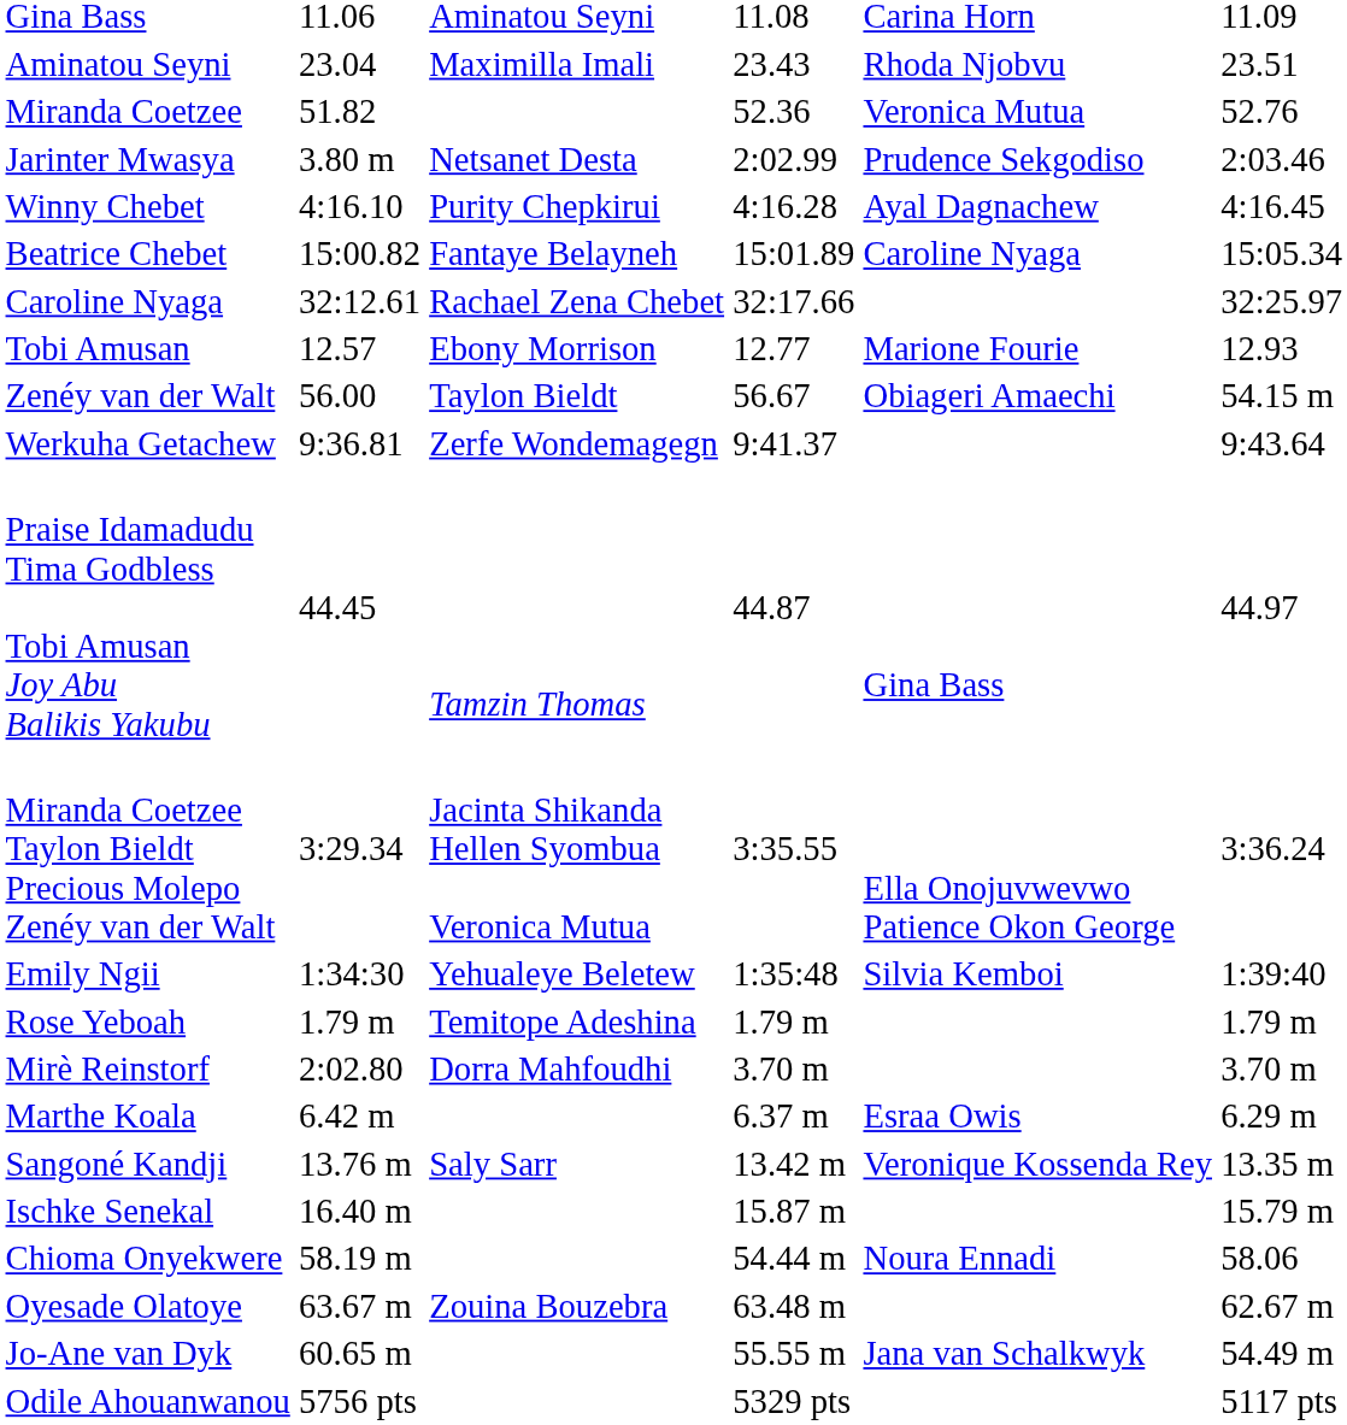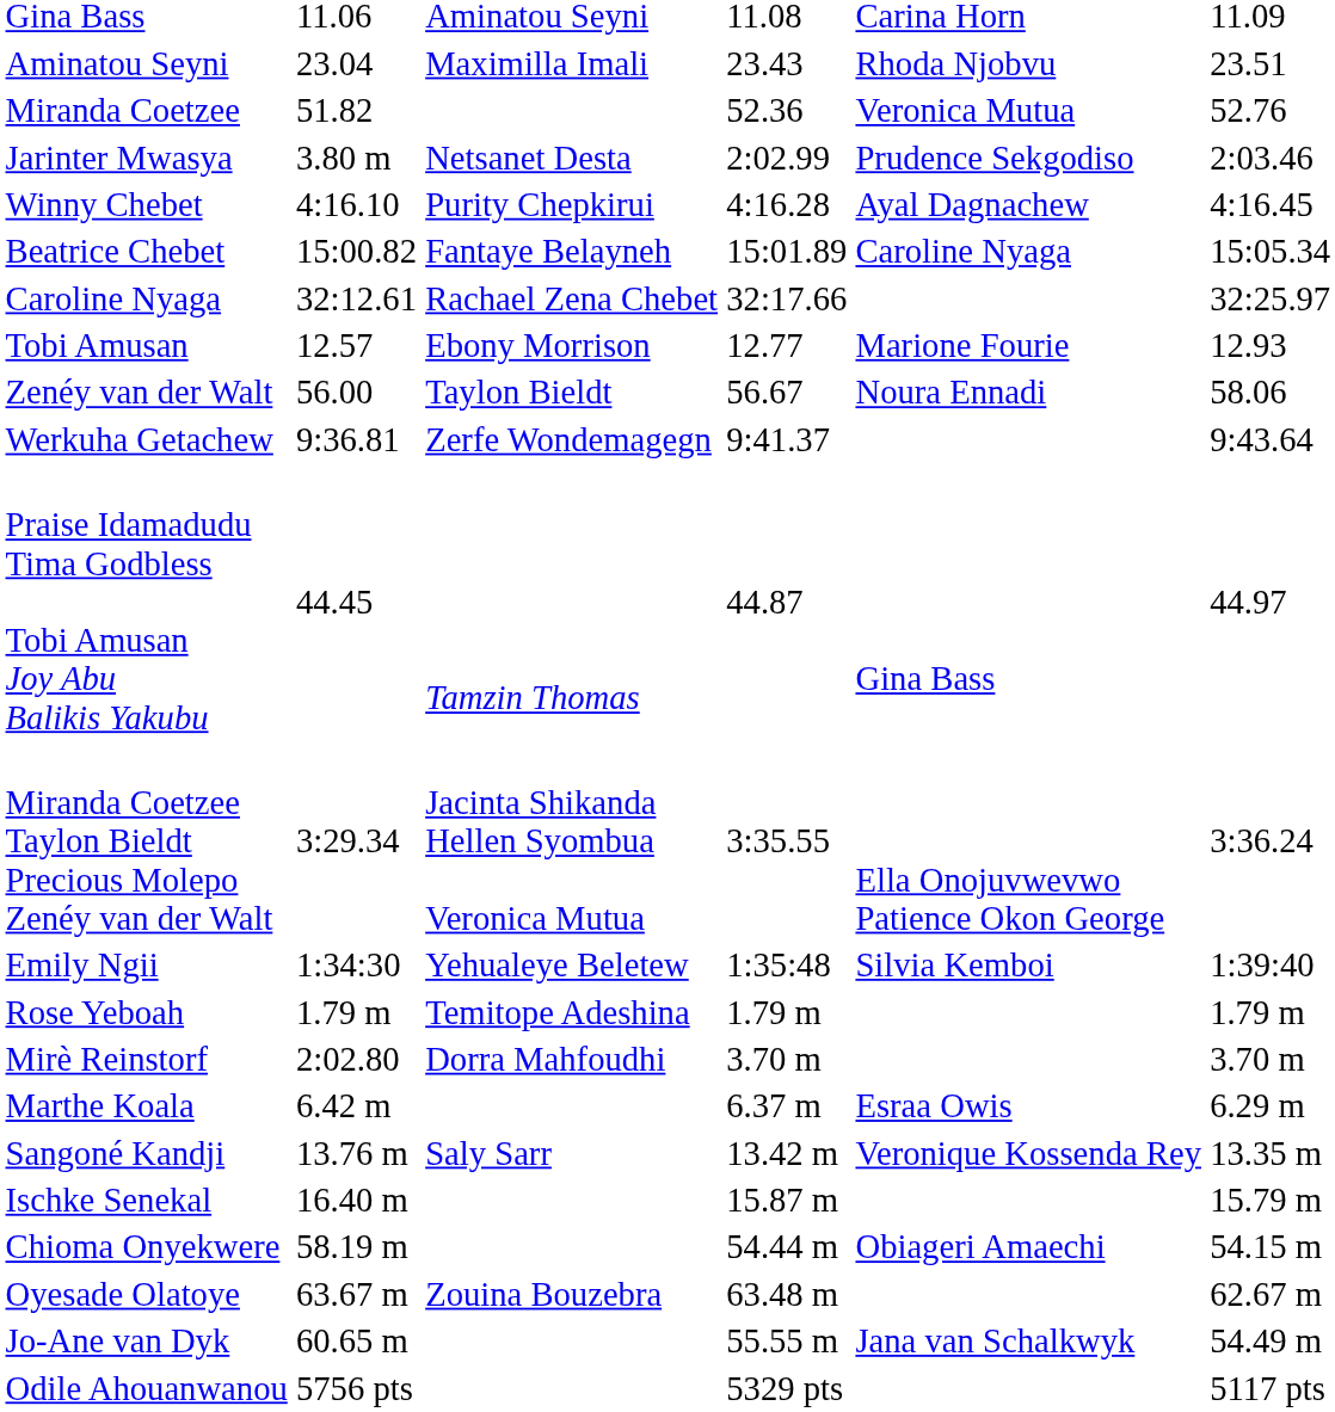 <table>
 <tr>
 <td></td>
 <td><a href='#'>Gina Bass</a><br></td>
 <td>11.06</td>
 <td><a href='#'>Aminatou Seyni</a><br></td>
 <td>11.08</td>
 <td><a href='#'>Carina Horn</a><br></td>
 <td>11.09</td>
 </tr>
 <tr>
 <td></td>
 <td><a href='#'>Aminatou Seyni</a><br></td>
 <td>23.04</td>
 <td><a href='#'>Maximilla Imali</a><br></td>
 <td>23.43</td>
 <td><a href='#'>Rhoda Njobvu</a><br></td>
 <td>23.51</td>
 </tr>
 <tr>
 <td></td>
 <td><a href='#'>Miranda Coetzee</a><br></td>
 <td>51.82</td>
 <td><br></td>
 <td>52.36</td>
 <td><a href='#'>Veronica Mutua</a><br></td>
 <td>52.76</td>
 </tr>
 <tr>
 <td></td>
 <td><a href='#'>Jarinter Mwasya</a><br></td>
 <td>3.80 m</td>
 <td><a href='#'>Netsanet Desta</a><br></td>
 <td>2:02.99</td>
 <td><a href='#'>Prudence Sekgodiso</a><br></td>
 <td>2:03.46</td>
 </tr>
 <tr>
 <td></td>
 <td><a href='#'>Winny Chebet</a><br></td>
 <td>4:16.10</td>
 <td><a href='#'>Purity Chepkirui</a><br></td>
 <td>4:16.28</td>
 <td><a href='#'>Ayal Dagnachew</a><br></td>
 <td>4:16.45</td>
 </tr>
 <tr>
 <td></td>
 <td><a href='#'>Beatrice Chebet</a><br></td>
 <td>15:00.82 </td>
 <td><a href='#'>Fantaye Belayneh</a><br></td>
 <td>15:01.89</td>
 <td><a href='#'>Caroline Nyaga</a><br></td>
 <td>15:05.34</td>
 </tr>
 <tr>
 <td></td>
 <td><a href='#'>Caroline Nyaga</a><br></td>
 <td>32:12.61</td>
 <td><a href='#'>Rachael Zena Chebet</a><br></td>
 <td>32:17.66</td>
 <td><br></td>
 <td>32:25.97</td>
 </tr>
 <tr>
 <td></td>
 <td><a href='#'>Tobi Amusan</a><br></td>
 <td>12.57</td>
 <td><a href='#'>Ebony Morrison</a><br></td>
 <td>12.77</td>
 <td><a href='#'>Marione Fourie</a><br></td>
 <td>12.93</td>
 </tr>
 <tr>
 <td></td>
 <td><a href='#'>Zenéy van der Walt</a><br></td>
 <td>56.00</td>
 <td><a href='#'>Taylon Bieldt</a><br></td>
 <td>56.67</td>
-<td><a href='#'>Obiageri Amaechi</a><br></td>
-<td>54.15 m</td>
+<td><a href='#'>Noura Ennadi</a><br></td>
+<td>58.06</td>
 </tr>
 <tr>
 <td></td>
 <td><a href='#'>Werkuha Getachew</a><br></td>
 <td>9:36.81</td>
 <td><a href='#'>Zerfe Wondemagegn</a><br></td>
 <td>9:41.37</td>
 <td><br></td>
 <td>9:43.64</td>
 </tr>
 <tr>
 <td></td>
 <td><br><a href='#'>Praise Idamadudu</a><br><a href='#'>Tima Godbless</a><br><br><a href='#'>Tobi Amusan</a><br><em><a href='#'>Joy Abu</a></em><br><em><a href='#'>Balikis Yakubu</a></em></td>
 <td>44.45</td>
 <td><br><br><br><br><br><em><a href='#'>Tamzin Thomas</a></em></td>
 <td>44.87</td>
 <td><br><br><br><br><a href='#'>Gina Bass</a></td>
 <td>44.97</td>
 </tr>
 <tr>
 <td></td>
 <td><br><a href='#'>Miranda Coetzee</a><br><a href='#'>Taylon Bieldt</a><br><a href='#'>Precious Molepo</a><br><a href='#'>Zenéy van der Walt</a></td>
 <td>3:29.34</td>
 <td><br><a href='#'>Jacinta Shikanda</a><br><a href='#'>Hellen Syombua</a><br><br><a href='#'>Veronica Mutua</a></td>
 <td>3:35.55</td>
 <td><br><br><br><a href='#'>Ella Onojuvwevwo</a><br><a href='#'>Patience Okon George</a></td>
 <td>3:36.24</td>
 </tr>
 <tr>
 <td></td>
 <td><a href='#'>Emily Ngii</a><br></td>
 <td>1:34:30</td>
 <td><a href='#'>Yehualeye Beletew</a><br></td>
 <td>1:35:48</td>
 <td><a href='#'>Silvia Kemboi</a><br></td>
 <td>1:39:40</td>
 </tr>
 <tr>
 <td></td>
 <td><a href='#'>Rose Yeboah</a><br></td>
 <td>1.79 m</td>
 <td><a href='#'>Temitope Adeshina</a><br></td>
 <td>1.79 m</td>
 <td><br></td>
 <td>1.79 m</td>
 </tr>
 <tr>
 <td></td>
 <td><a href='#'>Mirè Reinstorf</a><br></td>
 <td>2:02.80</td>
 <td><a href='#'>Dorra Mahfoudhi</a><br></td>
 <td>3.70 m</td>
 <td><br></td>
 <td>3.70 m</td>
 </tr>
 <tr>
 <td></td>
 <td><a href='#'>Marthe Koala</a><br></td>
 <td>6.42 m</td>
 <td><br></td>
 <td>6.37 m</td>
 <td><a href='#'>Esraa Owis</a><br></td>
 <td>6.29 m</td>
 </tr>
 <tr>
 <td></td>
 <td><a href='#'>Sangoné Kandji</a><br></td>
 <td>13.76 m</td>
 <td><a href='#'>Saly Sarr</a><br></td>
 <td>13.42 m</td>
 <td><a href='#'>Veronique Kossenda Rey</a><br></td>
 <td>13.35 m</td>
 </tr>
 <tr>
 <td></td>
 <td><a href='#'>Ischke Senekal</a><br></td>
 <td>16.40 m</td>
 <td><br></td>
 <td>15.87 m</td>
 <td><br></td>
 <td>15.79 m</td>
 </tr>
 <tr>
 <td></td>
 <td><a href='#'>Chioma Onyekwere</a><br></td>
 <td>58.19 m</td>
 <td><br></td>
 <td>54.44 m</td>
-<td><a href='#'>Noura Ennadi</a><br></td>
-<td>58.06</td>
+<td><a href='#'>Obiageri Amaechi</a><br></td>
+<td>54.15 m</td>
 </tr>
 <tr>
 <td></td>
 <td><a href='#'>Oyesade Olatoye</a><br></td>
 <td>63.67 m</td>
 <td><a href='#'>Zouina Bouzebra</a><br></td>
 <td>63.48 m</td>
 <td><br></td>
 <td>62.67 m</td>
 </tr>
 <tr>
 <td></td>
 <td><a href='#'>Jo-Ane van Dyk</a><br></td>
 <td>60.65 m</td>
 <td><br></td>
 <td>55.55 m</td>
 <td><a href='#'>Jana van Schalkwyk</a><br></td>
 <td>54.49 m</td>
 </tr>
 <tr>
 <td></td>
 <td><a href='#'>Odile Ahouanwanou</a><br></td>
 <td>5756 pts</td>
 <td><br></td>
 <td>5329 pts</td>
 <td><br></td>
 <td>5117 pts</td>
 </tr>
 </table>
